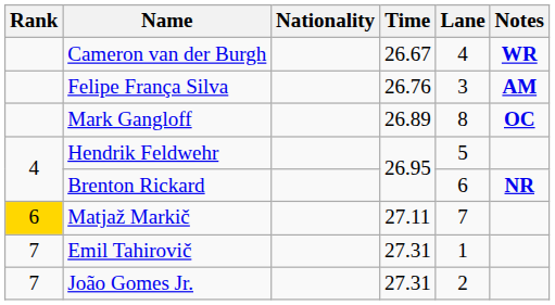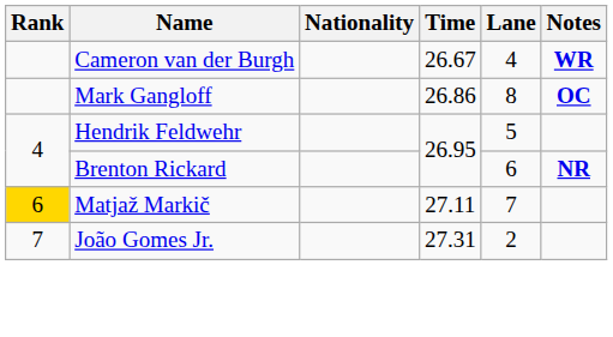 <table class="wikitable sortable" style="text-align:center">
 <tr>
 <th>Rank</th>
 <th>Name</th>
 <th>Nationality</th>
 <th>Time</th>
 <th>Lane</th>
 <th>Notes</th>
 </tr>
 <tr>
 <td></td>
 <td align=left><a href='#'>Cameron van der Burgh</a></td>
 <td align=left></td>
 <td>26.67</td>
 <td>4</td>
 <td><strong><a href='#'>WR</a></strong></td>
 </tr>
 <tr>
 <td></td>
-<td align=left><a href='#'>Felipe França Silva</a></td>
-<td align=left></td>
-<td>26.76</td>
-<td>3</td>
-<td><strong><a href='#'>AM</a></strong></td>
-</tr>
-<tr>
-<td></td>
 <td align=left><a href='#'>Mark Gangloff</a></td>
 <td align=left></td>
-<td>26.89</td>
+<td>26.86</td>
 <td>8</td>
 <td><strong><a href='#'>OC</a></strong></td>
 </tr>
 <tr>
 <td rowspan="2">4</td>
 <td align=left><a href='#'>Hendrik Feldwehr</a></td>
 <td align=left></td>
 <td rowspan="2">26.95</td>
 <td>5</td>
 <td></td>
 </tr>
 <tr>
 <td align="left"><a href='#'>Brenton Rickard</a></td>
 <td align=left></td>
 <td>6</td>
 <td><strong><a href='#'>NR</a></strong></td>
 </tr>
 <tr>
 <td style="background: gold;">6</td>
 <td align=left><a href='#'>Matjaž Markič</a></td>
 <td align=left></td>
 <td>27.11</td>
 <td>7</td>
 <td></td>
 </tr>
 <tr>
 <td>7</td>
-<td align=left><a href='#'>Emil Tahirovič</a></td>
-<td align=left></td>
-<td>27.31</td>
-<td>1</td>
-<td></td>
-</tr>
-<tr>
-<td>7</td>
 <td align=left><a href='#'>João Gomes Jr.</a></td>
 <td align=left></td>
 <td>27.31</td>
 <td>2</td>
 <td></td>
 </tr>
 </table>
